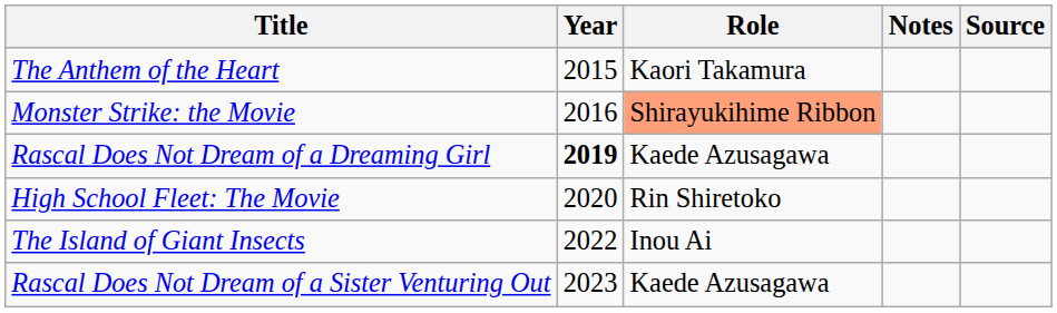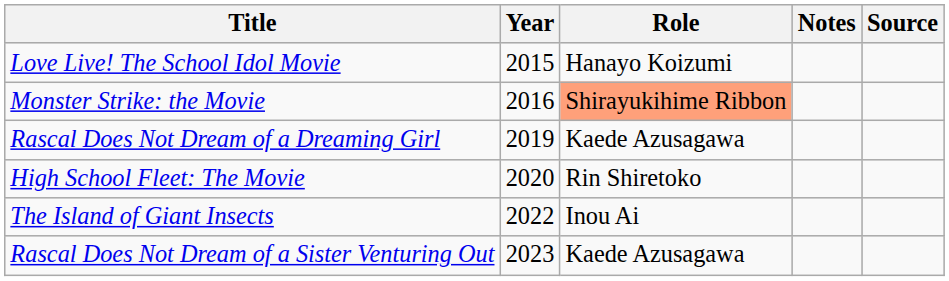 <table class="wikitable sortable plainrowheaders">
 <tr>
 <th>Title</th>
 <th>Year</th>
 <th>Role</th>
 <th class="unsortable">Notes</th>
 <th class="unsortable">Source</th>
 </tr>
 <tr>
-<td><em><a href='#'>The Anthem of the Heart</a></em></td>
+<td><em><a href='#'>Love Live! The School Idol Movie</a></em></td>
 <td align="center">2015</td>
-<td>Kaori Takamura</td>
+<td>Hanayo Koizumi</td>
 <td></td>
 <td></td>
 </tr>
 <tr>
 <td><em><a href='#'>Monster Strike: the Movie</a></em></td>
 <td align="center">2016</td>
 <td style="background: lightsalmon;">Shirayukihime Ribbon</td>
 <td></td>
 <td></td>
 </tr>
 <tr>
 <td><em><a href='#'>Rascal Does Not Dream of a Dreaming Girl</a></em></td>
-<td align="center"><strong>2019</strong></td>
+<td align="center">2019</td>
 <td>Kaede Azusagawa</td>
 <td></td>
 <td></td>
 </tr>
 <tr>
 <td><em><a href='#'>High School Fleet: The Movie</a></em></td>
 <td align="center">2020</td>
 <td>Rin Shiretoko</td>
 <td></td>
 <td></td>
 </tr>
 <tr>
 <td><em><a href='#'>The Island of Giant Insects</a></em></td>
 <td align="center">2022</td>
 <td>Inou Ai</td>
 <td></td>
 <td></td>
 </tr>
 <tr>
 <td><em><a href='#'>Rascal Does Not Dream of a Sister Venturing Out</a></em></td>
 <td align="center">2023</td>
 <td>Kaede Azusagawa</td>
 <td></td>
 <td></td>
 </tr>
 </table>
